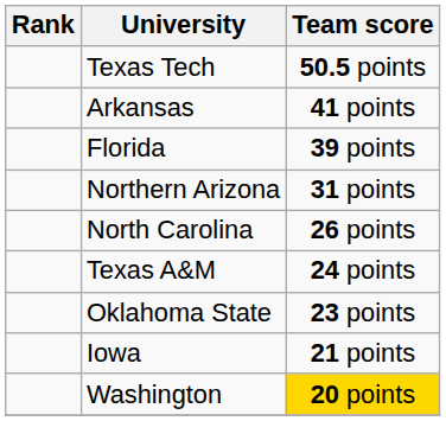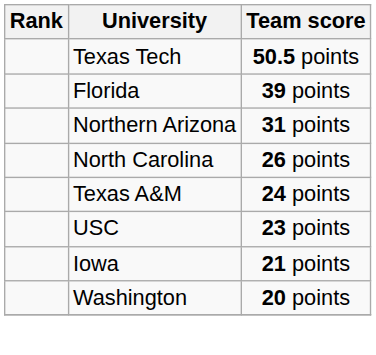 <table class="wikitable sortable plainrowheaders" style=" text-align:center">
 <tr>
 <th scope="col">Rank</th>
 <th scope="col">University</th>
 <th scope="col">Team score</th>
 </tr>
 <tr>
 <td></td>
 <td align=left>Texas Tech</td>
 <td><strong>50.5</strong> points</td>
-</tr>
-<tr>
-<td></td>
-<td align=left>Arkansas</td>
-<td><strong>41</strong> points</td>
 </tr>
 <tr>
 <td></td>
 <td align=left>Florida</td>
 <td><strong>39</strong> points</td>
 </tr>
 <tr>
 <td></td>
 <td align=left>Northern Arizona</td>
 <td><strong>31</strong> points</td>
 </tr>
 <tr>
 <td></td>
 <td align=left>North Carolina</td>
 <td><strong>26</strong> points</td>
 </tr>
 <tr>
 <td></td>
 <td align=left>Texas A&M</td>
 <td><strong>24</strong> points</td>
 </tr>
 <tr>
 <td></td>
-<td align=left>Oklahoma State</td>
+<td align=left>USC</td>
 <td><strong>23</strong> points</td>
 </tr>
 <tr>
 <td></td>
 <td align=left>Iowa</td>
 <td><strong>21</strong> points</td>
 </tr>
 <tr>
 <td></td>
 <td align=left>Washington</td>
-<td style="background: gold;"><strong>20</strong> points</td>
+<td><strong>20</strong> points</td>
 </tr>
 <tr>
 </tr>
 </table>
